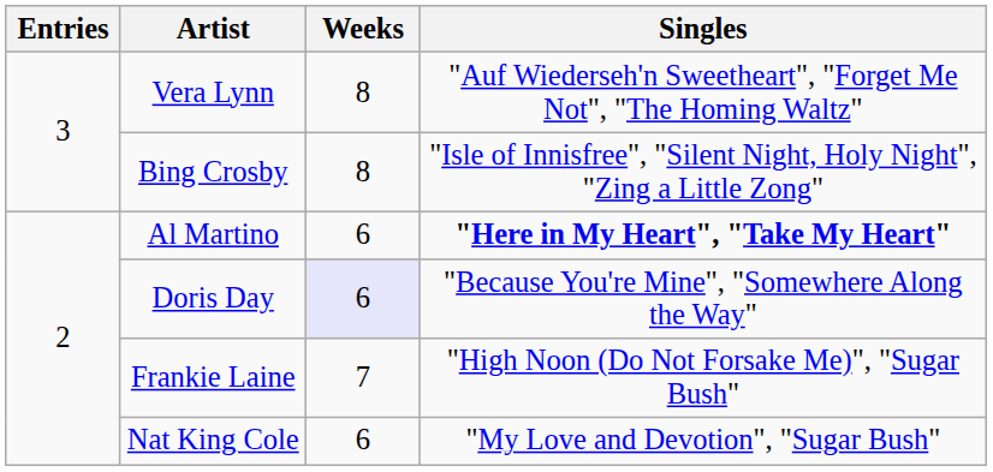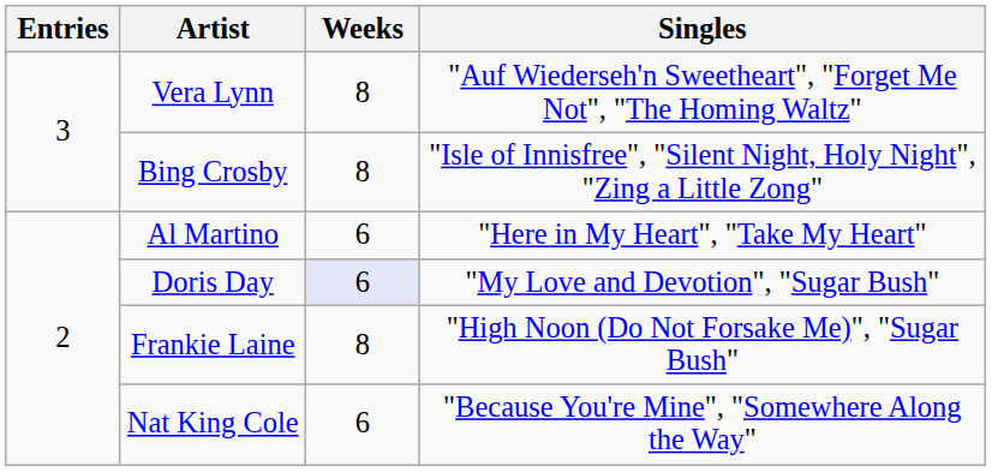 <table class="wikitable sortable" style="text-align: center;">
 <tr>
 <th scope="col" style="width:55px;" data-sort-type="number">Entries</th>
 <th scope="col" style="text-align:center;">Artist</th>
 <th scope="col" style="width:55px;" data-sort-type="number">Weeks</th>
 <th scope="col" style="width:300px;">Singles</th>
 </tr>
 <tr>
 <td rowspan="2" style="text-align:center">3</td>
 <td><a href='#'>Vera Lynn</a></td>
 <td>8</td>
 <td>"<a href='#'>Auf Wiederseh'n Sweetheart</a>", "<a href='#'>Forget Me Not</a>", "<a href='#'>The Homing Waltz</a>"</td>
 </tr>
 <tr>
 <td><a href='#'>Bing Crosby</a></td>
 <td>8</td>
 <td>"<a href='#'>Isle of Innisfree</a>", "<a href='#'>Silent Night, Holy Night</a>", "<a href='#'>Zing a Little Zong</a>"</td>
 </tr>
 <tr>
 <td rowspan="4" style="text-align:center">2</td>
 <td><a href='#'>Al Martino</a></td>
 <td>6</td>
-<td><strong>"<a href='#'>Here in My Heart</a>", "<a href='#'>Take My Heart</a>"</strong></td>
+<td>"<a href='#'>Here in My Heart</a>", "<a href='#'>Take My Heart</a>"</td>
 </tr>
 <tr>
 <td><a href='#'>Doris Day</a></td>
 <td style="background: lavender;">6</td>
-<td>"<a href='#'>Because You're Mine</a>", "<a href='#'>Somewhere Along the Way</a>"</td>
+<td>"<a href='#'>My Love and Devotion</a>", "<a href='#'>Sugar Bush</a>"</td>
 </tr>
 <tr>
 <td><a href='#'>Frankie Laine</a></td>
-<td>7</td>
+<td>8</td>
 <td>"<a href='#'>High Noon (Do Not Forsake Me)</a>", "<a href='#'>Sugar Bush</a>"</td>
 </tr>
 <tr>
 <td><a href='#'>Nat King Cole</a></td>
 <td>6</td>
-<td>"<a href='#'>My Love and Devotion</a>", "<a href='#'>Sugar Bush</a>"</td>
+<td>"<a href='#'>Because You're Mine</a>", "<a href='#'>Somewhere Along the Way</a>"</td>
 </tr>
 </table>
